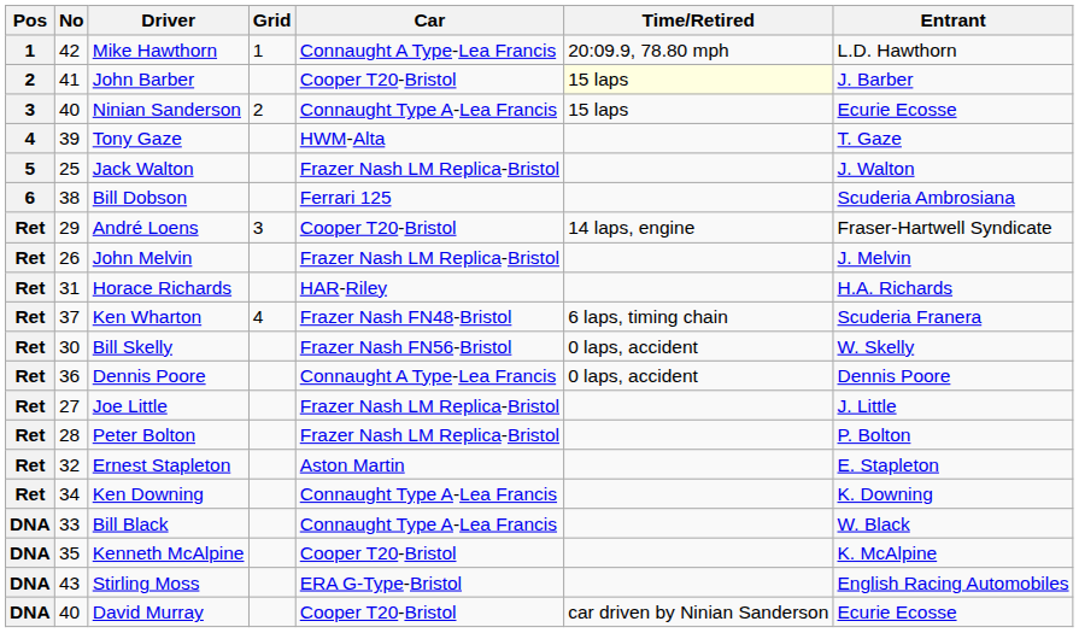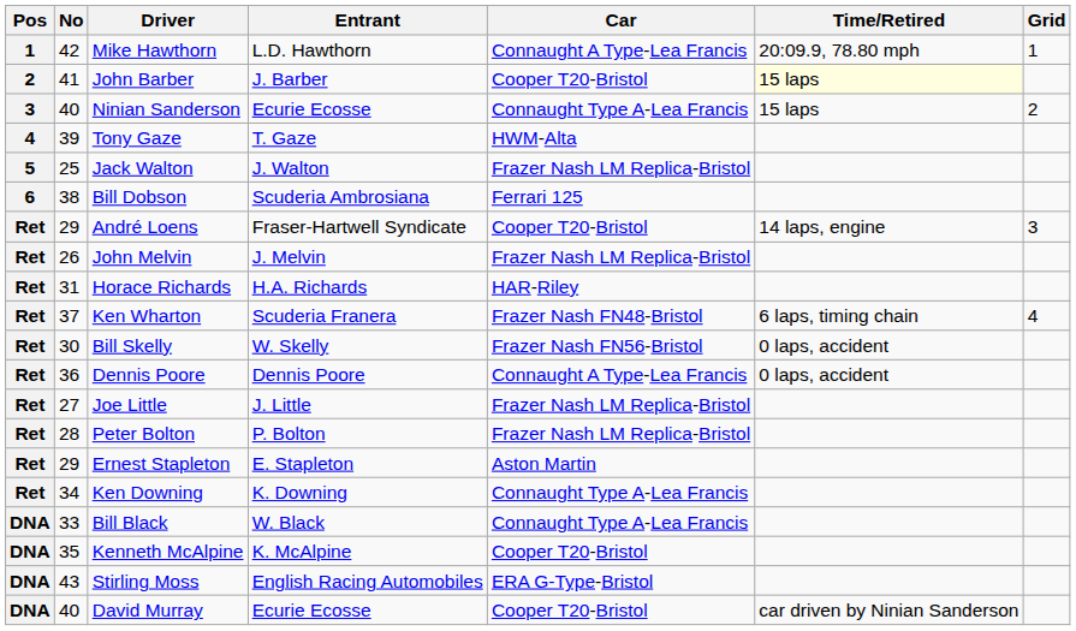 <table class="wikitable" style="font-size: 95%;">
 <tr>
 <th>Pos</th>
 <th>No</th>
 <th>Driver</th>
-<th>Grid</th>
+<th>Entrant</th>
 <th>Car</th>
 <th>Time/Retired</th>
-<th>Entrant</th>
+<th>Grid</th>
 </tr>
 <tr>
 <th>1</th>
 <td>42</td>
 <td> <a href='#'>Mike Hawthorn</a></td>
-<td>1</td>
+<td>L.D. Hawthorn</td>
 <td><a href='#'>Connaught A Type</a>-<a href='#'>Lea Francis</a></td>
 <td>20:09.9, 78.80 mph</td>
-<td>L.D. Hawthorn</td>
+<td>1</td>
 </tr>
 <tr>
 <th>2</th>
 <td>41</td>
 <td> <a href='#'>John Barber</a></td>
-<td></td>
+<td><a href='#'>J. Barber</a></td>
 <td><a href='#'>Cooper T20</a>-<a href='#'>Bristol</a></td>
 <td style="background: lightyellow;">15 laps</td>
-<td><a href='#'>J. Barber</a></td>
+<td></td>
 </tr>
 <tr>
 <th>3</th>
 <td>40</td>
 <td> <a href='#'>Ninian Sanderson</a></td>
-<td>2</td>
+<td><a href='#'>Ecurie Ecosse</a></td>
 <td><a href='#'>Connaught Type A</a>-<a href='#'>Lea Francis</a></td>
 <td>15 laps</td>
-<td><a href='#'>Ecurie Ecosse</a></td>
+<td>2</td>
 </tr>
 <tr>
 <th>4</th>
 <td>39</td>
 <td> <a href='#'>Tony Gaze</a></td>
-<td></td>
+<td><a href='#'>T. Gaze</a></td>
 <td><a href='#'>HWM</a>-<a href='#'>Alta</a></td>
 <td></td>
-<td><a href='#'>T. Gaze</a></td>
+<td></td>
 </tr>
 <tr>
 <th>5</th>
 <td>25</td>
 <td> <a href='#'>Jack Walton</a></td>
-<td></td>
+<td><a href='#'>J. Walton</a></td>
 <td><a href='#'>Frazer Nash LM Replica</a>-<a href='#'>Bristol</a></td>
 <td></td>
-<td><a href='#'>J. Walton</a></td>
+<td></td>
 </tr>
 <tr>
 <th>6</th>
 <td>38</td>
 <td> <a href='#'>Bill Dobson</a></td>
-<td></td>
+<td><a href='#'>Scuderia Ambrosiana</a></td>
 <td><a href='#'>Ferrari 125</a></td>
 <td></td>
-<td><a href='#'>Scuderia Ambrosiana</a></td>
+<td></td>
 </tr>
 <tr>
 <th>Ret</th>
 <td>29</td>
 <td> <a href='#'>André Loens</a></td>
-<td>3</td>
+<td>Fraser-Hartwell Syndicate</td>
 <td><a href='#'>Cooper T20</a>-<a href='#'>Bristol</a></td>
 <td>14 laps, engine</td>
-<td>Fraser-Hartwell Syndicate</td>
+<td>3</td>
 </tr>
 <tr>
 <th>Ret</th>
 <td>26</td>
 <td> <a href='#'>John Melvin</a></td>
-<td></td>
+<td><a href='#'>J. Melvin</a></td>
 <td><a href='#'>Frazer Nash LM Replica</a>-<a href='#'>Bristol</a></td>
 <td></td>
-<td><a href='#'>J. Melvin</a></td>
+<td></td>
 </tr>
 <tr>
 <th>Ret</th>
 <td>31</td>
 <td> <a href='#'>Horace Richards</a></td>
-<td></td>
+<td><a href='#'>H.A. Richards</a></td>
 <td><a href='#'>HAR</a>-<a href='#'>Riley</a></td>
 <td></td>
-<td><a href='#'>H.A. Richards</a></td>
+<td></td>
 </tr>
 <tr>
 <th>Ret</th>
 <td>37</td>
 <td> <a href='#'>Ken Wharton</a></td>
-<td>4</td>
+<td><a href='#'>Scuderia Franera</a></td>
 <td><a href='#'>Frazer Nash FN48</a>-<a href='#'>Bristol</a></td>
 <td>6 laps, timing chain</td>
-<td><a href='#'>Scuderia Franera</a></td>
+<td>4</td>
 </tr>
 <tr>
 <th>Ret</th>
 <td>30</td>
 <td> <a href='#'>Bill Skelly</a></td>
-<td></td>
+<td><a href='#'>W. Skelly</a></td>
 <td><a href='#'>Frazer Nash FN56</a>-<a href='#'>Bristol</a></td>
 <td>0 laps, accident</td>
-<td><a href='#'>W. Skelly</a></td>
+<td></td>
 </tr>
 <tr>
 <th>Ret</th>
 <td>36</td>
 <td> <a href='#'>Dennis Poore</a></td>
-<td></td>
+<td><a href='#'>Dennis Poore</a></td>
 <td><a href='#'>Connaught A Type</a>-<a href='#'>Lea Francis</a></td>
 <td>0 laps, accident</td>
-<td><a href='#'>Dennis Poore</a></td>
+<td></td>
 </tr>
 <tr>
 <th>Ret</th>
 <td>27</td>
 <td> <a href='#'>Joe Little</a></td>
-<td></td>
+<td><a href='#'>J. Little</a></td>
 <td><a href='#'>Frazer Nash LM Replica</a>-<a href='#'>Bristol</a></td>
 <td></td>
-<td><a href='#'>J. Little</a></td>
+<td></td>
 </tr>
 <tr>
 <th>Ret</th>
 <td>28</td>
 <td> <a href='#'>Peter Bolton</a></td>
-<td></td>
+<td><a href='#'>P. Bolton</a></td>
 <td><a href='#'>Frazer Nash LM Replica</a>-<a href='#'>Bristol</a></td>
 <td></td>
-<td><a href='#'>P. Bolton</a></td>
+<td></td>
 </tr>
 <tr>
 <th>Ret</th>
-<td>32</td>
+<td>29</td>
 <td> <a href='#'>Ernest Stapleton</a></td>
-<td></td>
+<td><a href='#'>E. Stapleton</a></td>
 <td><a href='#'>Aston Martin</a></td>
 <td></td>
-<td><a href='#'>E. Stapleton</a></td>
+<td></td>
 </tr>
 <tr>
 <th>Ret</th>
 <td>34</td>
 <td> <a href='#'>Ken Downing</a></td>
-<td></td>
+<td><a href='#'>K. Downing</a></td>
 <td><a href='#'>Connaught Type A</a>-<a href='#'>Lea Francis</a></td>
 <td></td>
-<td><a href='#'>K. Downing</a></td>
+<td></td>
 </tr>
 <tr>
 <th>DNA</th>
 <td>33</td>
 <td> <a href='#'>Bill Black</a></td>
-<td></td>
+<td><a href='#'>W. Black</a></td>
 <td><a href='#'>Connaught Type A</a>-<a href='#'>Lea Francis</a></td>
 <td></td>
-<td><a href='#'>W. Black</a></td>
+<td></td>
 </tr>
 <tr>
 <th>DNA</th>
 <td>35</td>
 <td> <a href='#'>Kenneth McAlpine</a></td>
-<td></td>
+<td><a href='#'>K. McAlpine</a></td>
 <td><a href='#'>Cooper T20</a>-<a href='#'>Bristol</a></td>
 <td></td>
-<td><a href='#'>K. McAlpine</a></td>
+<td></td>
 </tr>
 <tr>
 <th>DNA</th>
 <td>43</td>
 <td> <a href='#'>Stirling Moss</a></td>
-<td></td>
+<td><a href='#'>English Racing Automobiles</a></td>
 <td><a href='#'>ERA G-Type</a>-<a href='#'>Bristol</a></td>
 <td></td>
-<td><a href='#'>English Racing Automobiles</a></td>
+<td></td>
 </tr>
 <tr>
 <th>DNA</th>
 <td>40</td>
 <td> <a href='#'>David Murray</a></td>
-<td></td>
+<td><a href='#'>Ecurie Ecosse</a></td>
 <td><a href='#'>Cooper T20</a>-<a href='#'>Bristol</a></td>
 <td>car driven by Ninian Sanderson</td>
-<td><a href='#'>Ecurie Ecosse</a></td>
+<td></td>
 </tr>
 </table>
